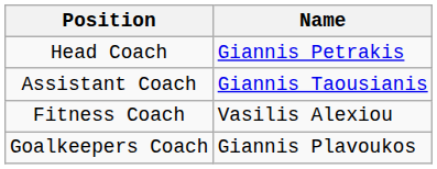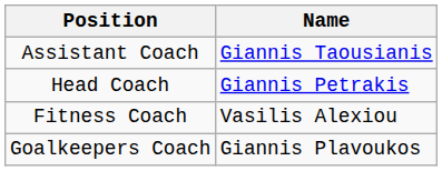 <table class="wikitable" style="text-align: center;">
 <tr>
 <th>Position</th>
 <th>Name</th>
 </tr>
 <tr>
+<td>Assistant Coach</td>
+<td style="text-align:left;"><a href='#'>Giannis Taousianis</a></td>
+</tr>
+<tr>
 <td>Head Coach</td>
 <td style="text-align:left;"><a href='#'>Giannis Petrakis</a></td>
-</tr>
-<tr>
-<td>Assistant Coach</td>
-<td style="text-align:left;"><a href='#'>Giannis Taousianis</a></td>
 </tr>
 <tr>
 <td>Fitness Coach</td>
 <td style="text-align:left;">Vasilis Alexiou</td>
 </tr>
 <tr>
 <td>Goalkeepers Coach</td>
 <td style="text-align:left;">Giannis Plavoukos</td>
 </tr>
 </table>
